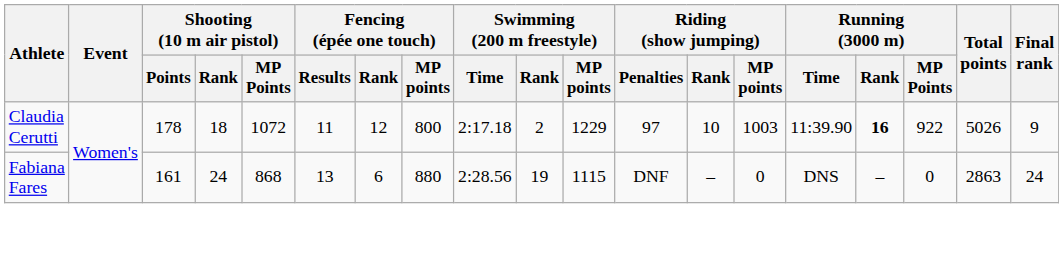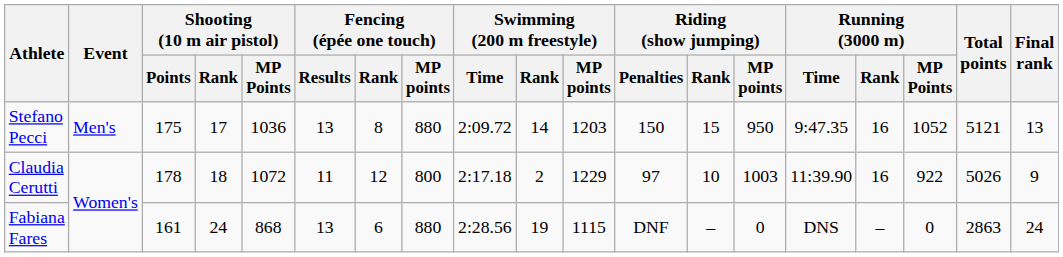 <table class="wikitable" style="font-size:90%">
 <tr>
 <th rowspan="2">Athlete</th>
 <th rowspan="2">Event</th>
 <th colspan=3>Shooting<br><span>(10 m air pistol)</span></th>
 <th colspan=3>Fencing<br><span>(épée one touch)</span></th>
 <th colspan=3>Swimming<br><span>(200 m freestyle)</span></th>
 <th colspan=3>Riding<br><span>(show jumping)</span></th>
 <th colspan=3>Running<br><span>(3000 m)</span></th>
 <th rowspan=2>Total points</th>
 <th rowspan=2>Final rank</th>
 </tr>
 <tr style="font-size:95%">
 <th>Points</th>
 <th>Rank</th>
 <th>MP Points</th>
 <th>Results</th>
 <th>Rank</th>
 <th>MP points</th>
 <th>Time</th>
 <th>Rank</th>
 <th>MP points</th>
 <th>Penalties</th>
 <th>Rank</th>
 <th>MP points</th>
 <th>Time</th>
 <th>Rank</th>
 <th>MP Points</th>
 </tr>
 <tr align=center>
+<td align=left><a href='#'>Stefano Pecci</a></td>
+<td align=left><a href='#'>Men's</a></td>
+<td>175</td>
+<td>17</td>
+<td>1036</td>
+<td>13</td>
+<td>8</td>
+<td>880</td>
+<td>2:09.72</td>
+<td>14</td>
+<td>1203</td>
+<td>150</td>
+<td>15</td>
+<td>950</td>
+<td>9:47.35</td>
+<td>16</td>
+<td>1052</td>
+<td>5121</td>
+<td>13</td>
+</tr>
+<tr align=center>
 <td align=left><a href='#'>Claudia Cerutti</a></td>
 <td align=left rowspan=2><a href='#'>Women's</a></td>
 <td>178</td>
 <td>18</td>
 <td>1072</td>
 <td>11</td>
 <td>12</td>
 <td>800</td>
 <td>2:17.18</td>
 <td>2</td>
 <td>1229</td>
 <td>97</td>
 <td>10</td>
 <td>1003</td>
 <td>11:39.90</td>
-<td><strong>16</strong></td>
+<td>16</td>
 <td>922</td>
 <td>5026</td>
 <td>9</td>
 </tr>
 <tr align=center>
 <td align=left><a href='#'>Fabiana Fares</a></td>
 <td>161</td>
 <td>24</td>
 <td>868</td>
 <td>13</td>
 <td>6</td>
 <td>880</td>
 <td>2:28.56</td>
 <td>19</td>
 <td>1115</td>
 <td>DNF</td>
 <td>–</td>
 <td>0</td>
 <td>DNS</td>
 <td>–</td>
 <td>0</td>
 <td>2863</td>
 <td>24</td>
 </tr>
 </table>
